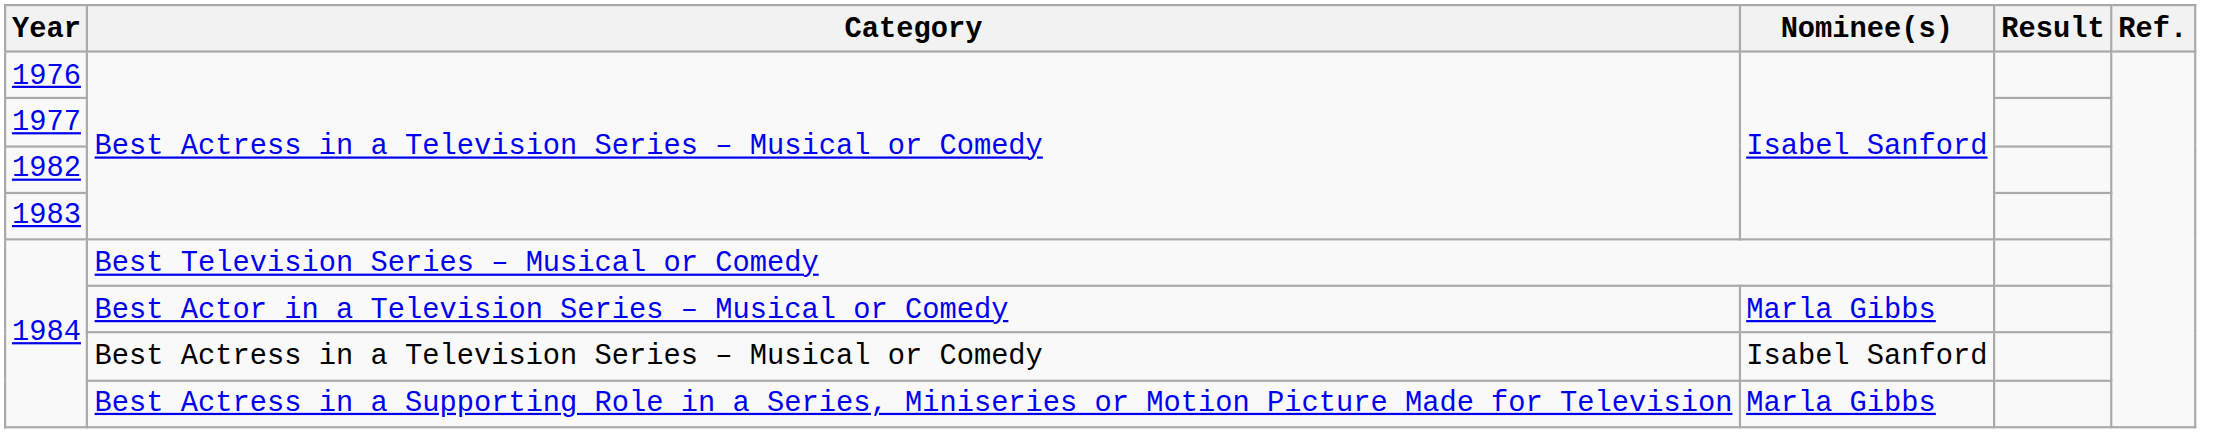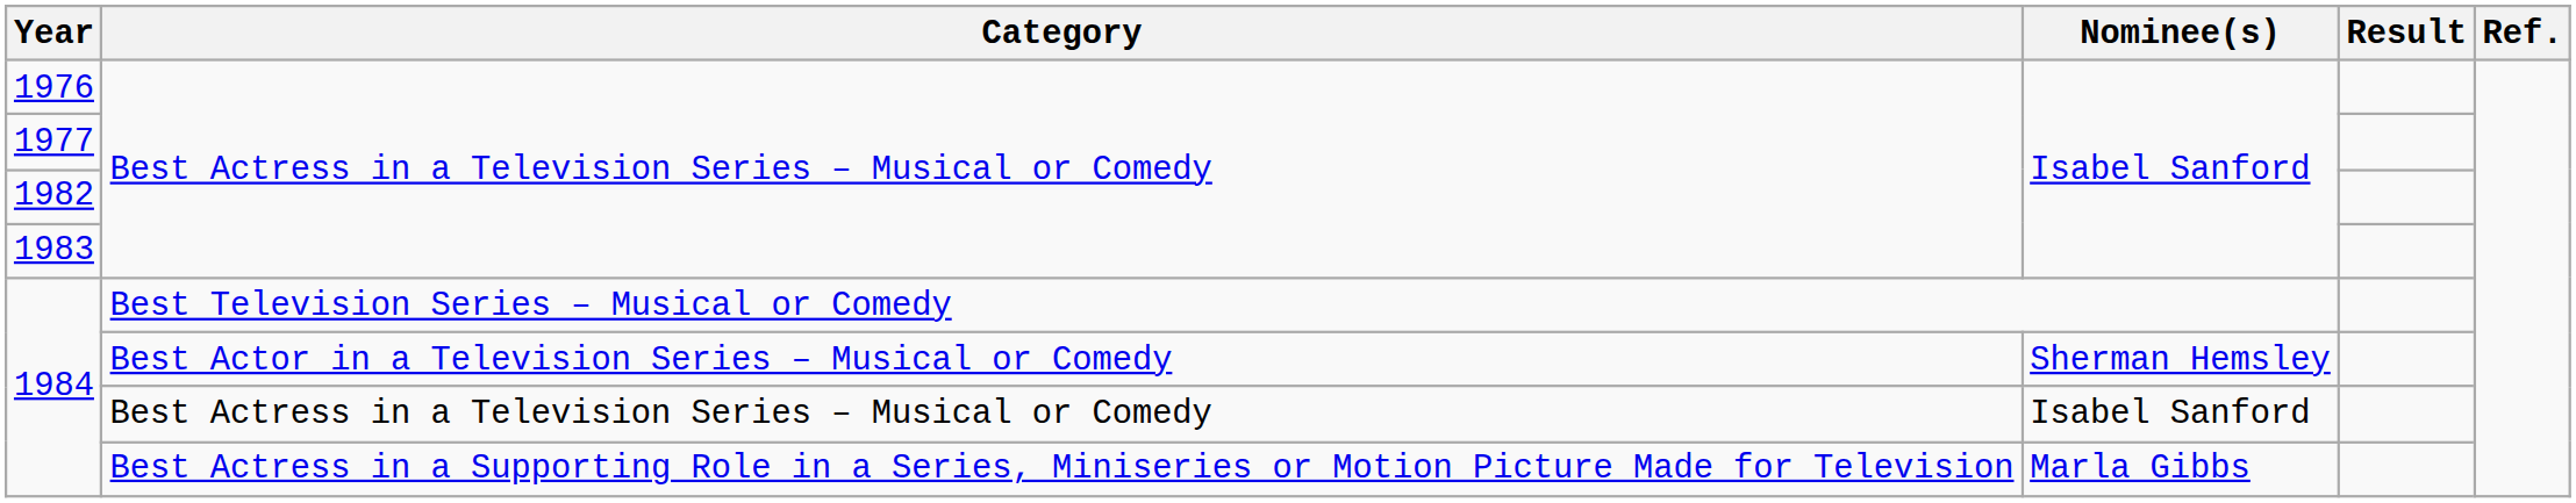 <table class="wikitable">
 <tr>
 <th>Year</th>
 <th>Category</th>
 <th>Nominee(s)</th>
 <th>Result</th>
 <th>Ref.</th>
 </tr>
 <tr>
 <td><a href='#'>1976</a></td>
 <td rowspan="4"><a href='#'>Best Actress in a Television Series – Musical or Comedy</a></td>
 <td rowspan="4"><a href='#'>Isabel Sanford</a></td>
 <td></td>
 <td align="center" rowspan="8"></td>
 </tr>
 <tr>
 <td><a href='#'>1977</a></td>
 <td></td>
 </tr>
 <tr>
 <td><a href='#'>1982</a></td>
 <td></td>
 </tr>
 <tr>
 <td><a href='#'>1983</a></td>
 <td></td>
 </tr>
 <tr>
 <td rowspan="4"><a href='#'>1984</a></td>
 <td colspan="2"><a href='#'>Best Television Series – Musical or Comedy</a></td>
 <td></td>
 </tr>
 <tr>
 <td><a href='#'>Best Actor in a Television Series – Musical or Comedy</a></td>
-<td><a href='#'>Marla Gibbs</a></td>
+<td><a href='#'>Sherman Hemsley</a></td>
 <td></td>
 </tr>
 <tr>
 <td>Best Actress in a Television Series – Musical or Comedy</td>
 <td>Isabel Sanford</td>
 <td></td>
 </tr>
 <tr>
 <td><a href='#'>Best Actress in a Supporting Role in a Series, Miniseries or Motion Picture Made for Television</a></td>
 <td><a href='#'>Marla Gibbs</a></td>
 <td></td>
 </tr>
 </table>
